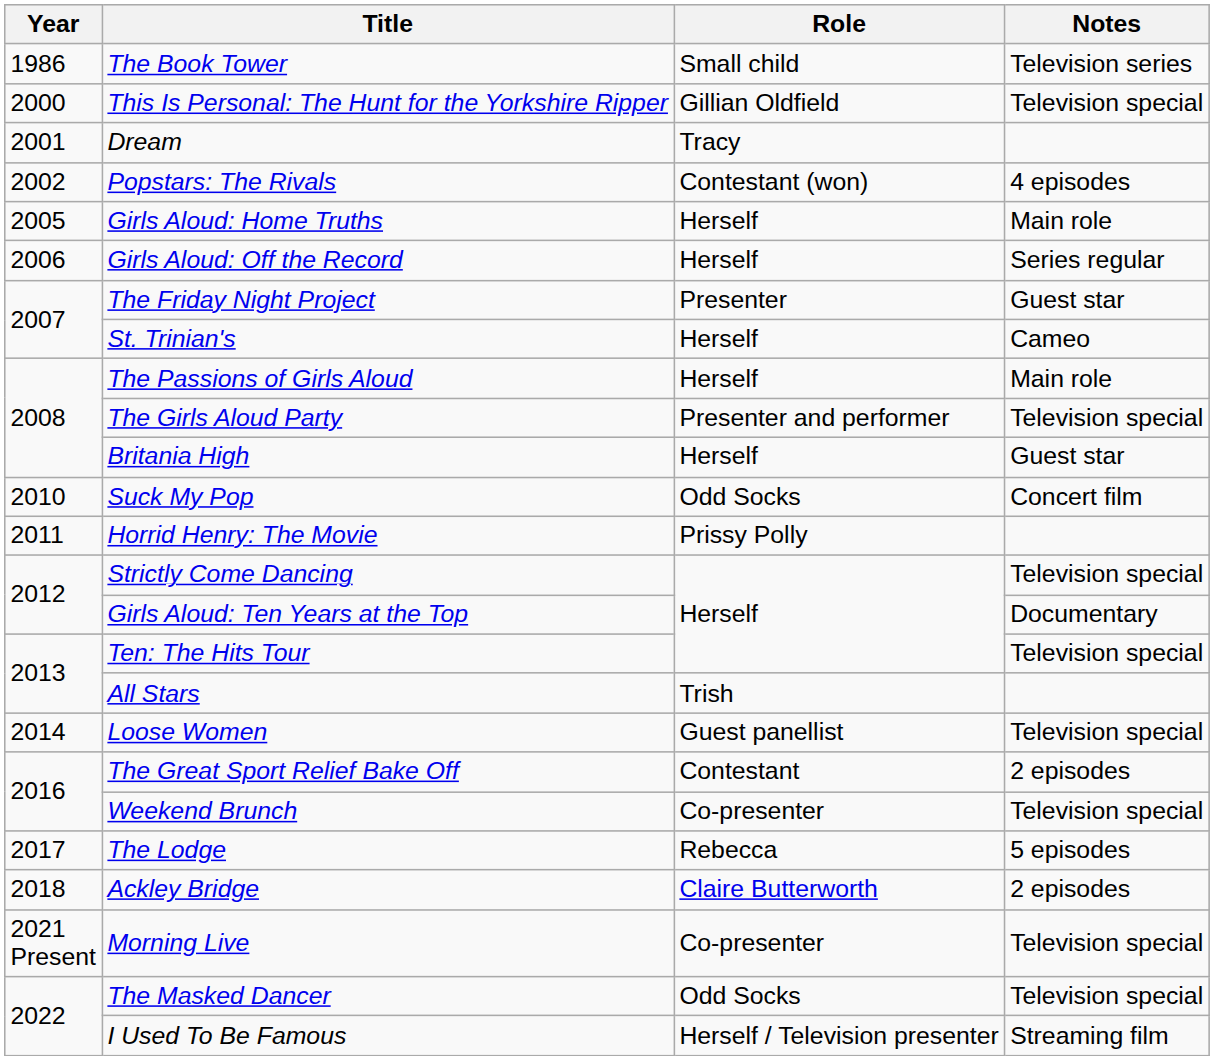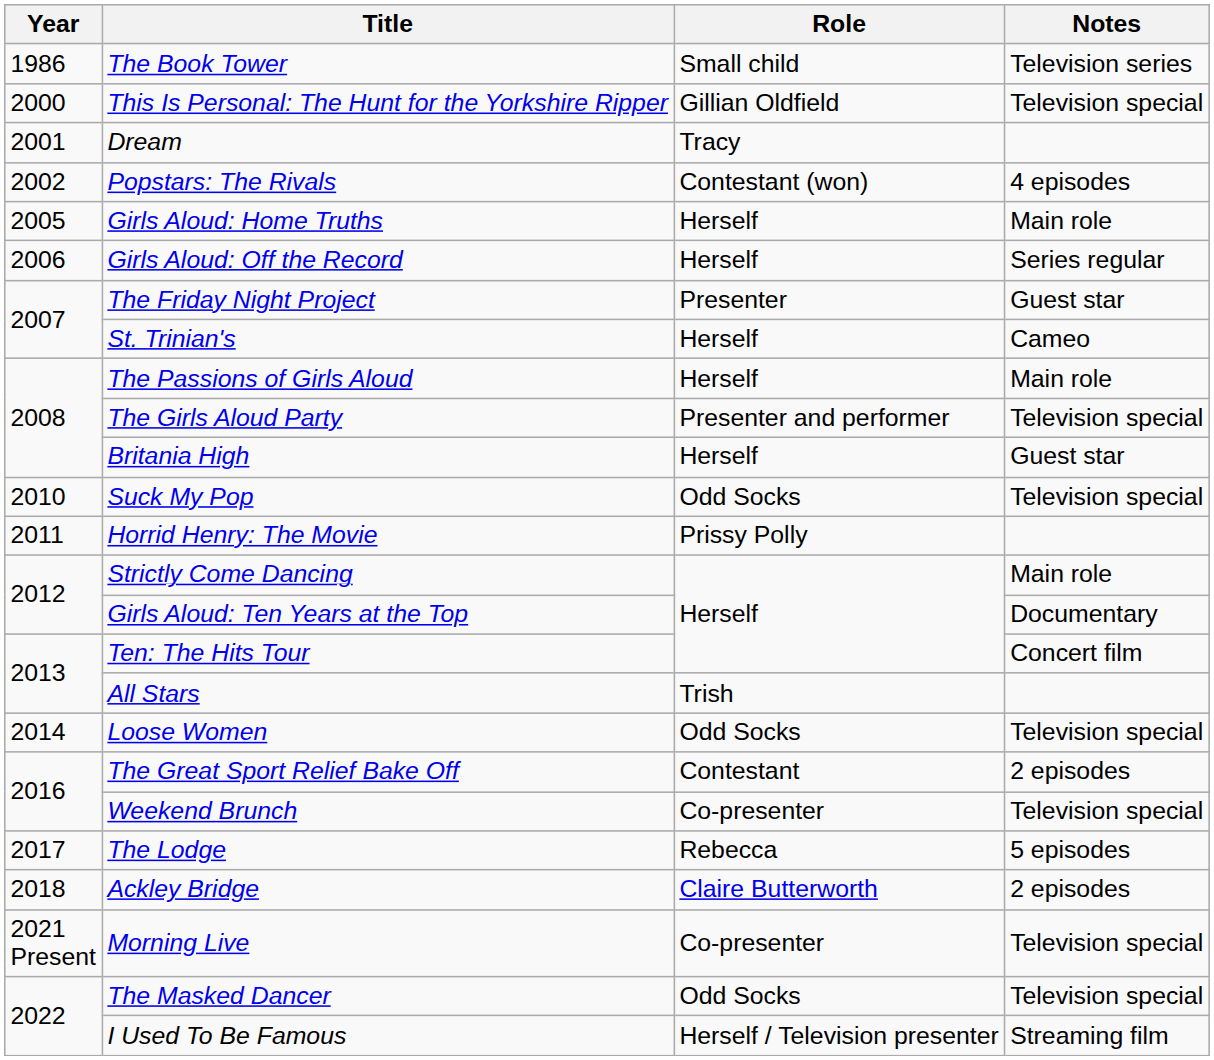 <table class="wikitable sortable">
 <tr>
 <th>Year</th>
 <th>Title</th>
 <th>Role</th>
 <th class="unsortable">Notes</th>
 </tr>
 <tr>
 <td>1986</td>
 <td data-sort-value="Book Tower, The"><em><a href='#'>The Book Tower</a></em></td>
 <td>Small child</td>
 <td>Television series</td>
 </tr>
 <tr>
 <td>2000</td>
 <td><em><a href='#'>This Is Personal: The Hunt for the Yorkshire Ripper</a></em></td>
 <td>Gillian Oldfield</td>
 <td>Television special</td>
 </tr>
 <tr>
 <td>2001</td>
 <td><em>Dream</em></td>
 <td>Tracy</td>
 <td></td>
 </tr>
 <tr>
 <td>2002</td>
 <td><em><a href='#'>Popstars: The Rivals</a></em></td>
 <td>Contestant (won)</td>
 <td>4 episodes</td>
 </tr>
 <tr>
 <td>2005</td>
 <td><em><a href='#'>Girls Aloud: Home Truths</a></em></td>
 <td>Herself</td>
 <td>Main role</td>
 </tr>
 <tr>
 <td>2006</td>
 <td><em><a href='#'>Girls Aloud: Off the Record</a></em></td>
 <td>Herself</td>
 <td>Series regular</td>
 </tr>
 <tr>
 <td rowspan="2">2007</td>
 <td data-sort-value="Friday Night Project, The"><em><a href='#'>The Friday Night Project</a></em></td>
 <td>Presenter</td>
 <td>Guest star</td>
 </tr>
 <tr>
 <td><em><a href='#'>St. Trinian's</a></em></td>
 <td>Herself</td>
 <td>Cameo</td>
 </tr>
 <tr>
 <td rowspan="3">2008</td>
 <td data-sort-value="Passions of Girls Aloud, The"><em><a href='#'>The Passions of Girls Aloud</a></em></td>
 <td>Herself</td>
 <td>Main role</td>
 </tr>
 <tr>
 <td data-sort-value="Girls Aloud Party, The"><em><a href='#'>The Girls Aloud Party</a></em></td>
 <td>Presenter and performer</td>
 <td>Television special</td>
 </tr>
 <tr>
 <td><em><a href='#'>Britania High</a></em></td>
 <td>Herself</td>
 <td>Guest star</td>
 </tr>
 <tr>
 <td>2010</td>
 <td><em><a href='#'>Suck My Pop</a></em></td>
 <td>Odd Socks</td>
-<td>Concert film</td>
+<td>Television special</td>
 </tr>
 <tr>
 <td>2011</td>
 <td><em><a href='#'>Horrid Henry: The Movie</a></em></td>
 <td>Prissy Polly</td>
 <td></td>
 </tr>
 <tr>
 <td rowspan="2">2012</td>
 <td><em><a href='#'>Strictly Come Dancing</a></em></td>
 <td rowspan="3">Herself</td>
-<td>Television special</td>
+<td>Main role</td>
 </tr>
 <tr>
 <td><em><a href='#'>Girls Aloud: Ten Years at the Top</a></em></td>
 <td>Documentary</td>
 </tr>
 <tr>
 <td rowspan="2">2013</td>
 <td><em><a href='#'>Ten: The Hits Tour</a></em></td>
-<td>Television special</td>
+<td>Concert film</td>
 </tr>
 <tr>
 <td><em><a href='#'>All Stars</a></em></td>
 <td>Trish</td>
 <td></td>
 </tr>
 <tr>
 <td>2014</td>
 <td><em><a href='#'>Loose Women</a></em></td>
-<td>Guest panellist</td>
+<td>Odd Socks</td>
 <td>Television special</td>
 </tr>
 <tr>
 <td rowspan="2">2016</td>
 <td data-sort-value="Great Sport Relief Bake Off, The"><em><a href='#'>The Great Sport Relief Bake Off</a></em></td>
 <td>Contestant</td>
 <td>2 episodes</td>
 </tr>
 <tr>
 <td><em><a href='#'>Weekend Brunch</a></em></td>
 <td>Co-presenter</td>
 <td>Television special</td>
 </tr>
 <tr>
 <td>2017</td>
 <td data-sort-value="Lodge, The"><em><a href='#'>The Lodge</a></em></td>
 <td>Rebecca</td>
 <td>5 episodes</td>
 </tr>
 <tr>
 <td>2018</td>
 <td><em><a href='#'>Ackley Bridge</a></em></td>
 <td><a href='#'>Claire Butterworth</a></td>
 <td>2 episodes</td>
 </tr>
 <tr>
 <td>2021<br>Present</td>
 <td><em><a href='#'>Morning Live</a></em></td>
 <td>Co-presenter</td>
 <td>Television special</td>
 </tr>
 <tr>
 <td rowspan="2">2022</td>
 <td data-sort-value="Masked Dancer, The"><em><a href='#'>The Masked Dancer</a></em></td>
 <td>Odd Socks</td>
 <td>Television special</td>
 </tr>
 <tr>
 <td><em>I Used To Be Famous</em></td>
 <td>Herself / Television presenter</td>
 <td>Streaming film</td>
 </tr>
 </table>
